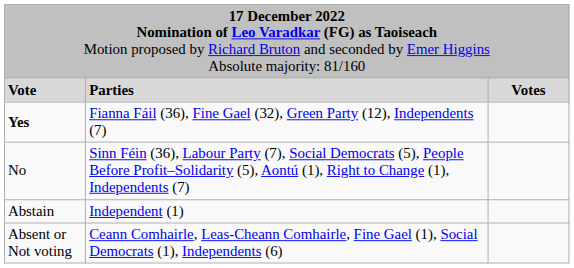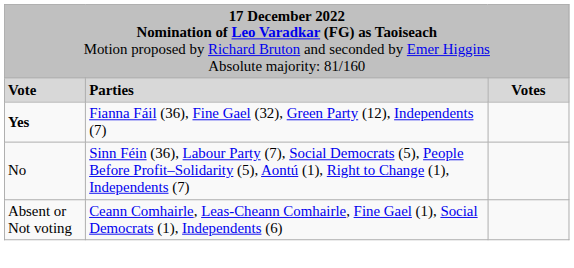 <table class="wikitable">
 <tr>
 <td bgcolor="#c0c0c0" colspan="3" align="center"><strong>17 December 2022<br>Nomination of <a href='#'>Leo Varadkar</a> (FG) as Taoiseach</strong><br>Motion proposed by <a href='#'>Richard Bruton</a> and seconded by <a href='#'>Emer Higgins</a><br>Absolute majority: 81/160</td>
 </tr>
 <tr bgcolor="#d8d8d8">
 <td width="80"><strong>Vote</strong></td>
 <td width="425"><strong>Parties</strong></td>
 <td width="80" align="center"><strong>Votes</strong></td>
 </tr>
 <tr>
 <td> <strong>Yes</strong></td>
 <td><a href='#'>Fianna Fáil</a> (36), <a href='#'>Fine Gael</a> (32), <a href='#'>Green Party</a> (12), <a href='#'>Independents</a> (7)</td>
 <td></td>
 </tr>
 <tr>
 <td>No</td>
 <td><a href='#'>Sinn Féin</a> (36), <a href='#'>Labour Party</a> (7), <a href='#'>Social Democrats</a> (5), <a href='#'>People Before Profit–Solidarity</a> (5), <a href='#'>Aontú</a> (1), <a href='#'>Right to Change</a> (1), <a href='#'>Independents</a> (7)</td>
 <td></td>
 </tr>
 <tr>
-<td>Abstain</td>
-<td><a href='#'>Independent</a> (1)</td>
-<td></td>
-</tr>
-<tr>
 <td>Absent or<br>Not voting</td>
 <td><a href='#'>Ceann Comhairle</a>, <a href='#'>Leas-Cheann Comhairle</a>, <a href='#'>Fine Gael</a> (1), <a href='#'>Social Democrats</a> (1), <a href='#'>Independents</a> (6)</td>
 <td></td>
 </tr>
 </table>
